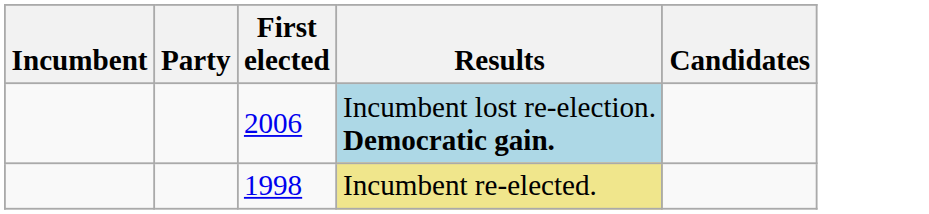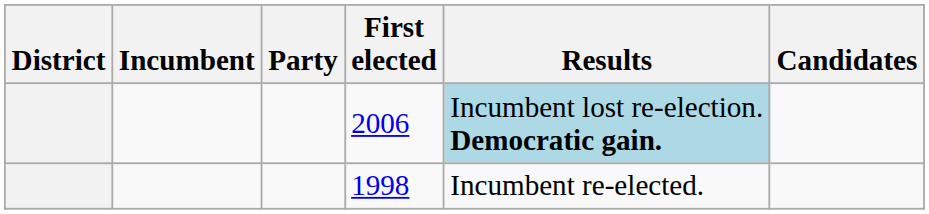 <table class="wikitable sortable">
 <tr valign=bottom>
+<th>District</th>
 <th>Incumbent</th>
 <th>Party</th>
 <th>First<br>elected</th>
 <th>Results</th>
 <th>Candidates</th>
 </tr>
 <tr>
+<th></th>
 <td></td>
 <td></td>
 <td><a href='#'>2006</a></td>
 <td style="background: lightblue;">Incumbent lost re-election.<br><strong>Democratic gain.</strong></td>
 <td nowrap></td>
 </tr>
 <tr>
+<th></th>
 <td></td>
 <td></td>
 <td><a href='#'>1998</a></td>
-<td style="background: khaki;">Incumbent re-elected.</td>
+<td>Incumbent re-elected.</td>
 <td nowrap></td>
 </tr>
 </table>
